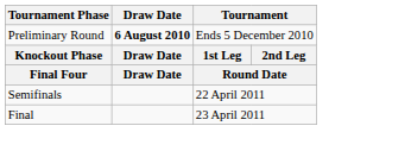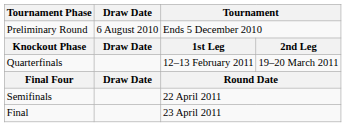 <table class="wikitable">
 <tr>
 <th>Tournament Phase</th>
 <th>Draw Date</th>
 <th colspan="2">Tournament</th>
 </tr>
 <tr>
 <td>Preliminary Round</td>
-<td><strong>6 August 2010</strong></td>
+<td>6 August 2010</td>
 <td colspan="2">Ends 5 December 2010</td>
 </tr>
 <tr>
 <th>Knockout Phase</th>
 <th>Draw Date</th>
 <th>1st Leg</th>
 <th>2nd Leg</th>
+</tr>
+<tr>
+<td>Quarterfinals</td>
+<td></td>
+<td>12–13 February 2011</td>
+<td>19–20 March 2011</td>
 </tr>
 <tr>
 <th>Final Four</th>
 <th>Draw Date</th>
 <th colspan="2">Round Date</th>
 </tr>
 <tr>
 <td>Semifinals</td>
 <td></td>
 <td colspan="2">22 April 2011</td>
 </tr>
 <tr>
 <td>Final</td>
 <td></td>
 <td colspan="2">23 April 2011</td>
 </tr>
 </table>
